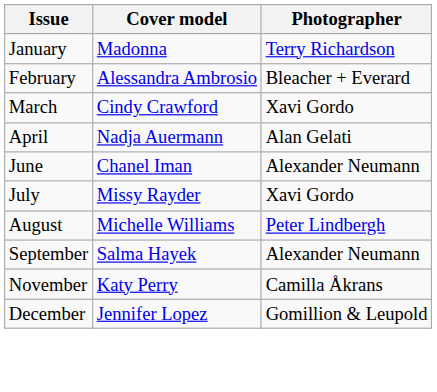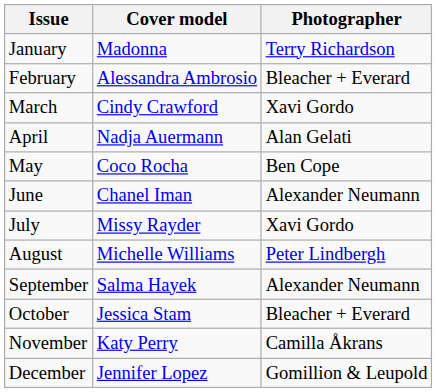 <table class="sortable wikitable">
 <tr>
 <th>Issue</th>
 <th>Cover model</th>
 <th>Photographer</th>
 </tr>
 <tr>
 <td>January</td>
 <td><a href='#'>Madonna</a></td>
 <td><a href='#'>Terry Richardson</a></td>
 </tr>
 <tr>
 <td>February</td>
 <td><a href='#'>Alessandra Ambrosio</a></td>
 <td>Bleacher + Everard</td>
 </tr>
 <tr>
 <td>March</td>
 <td><a href='#'>Cindy Crawford</a></td>
 <td>Xavi Gordo</td>
 </tr>
 <tr>
 <td>April</td>
 <td><a href='#'>Nadja Auermann</a></td>
 <td>Alan Gelati</td>
 </tr>
 <tr>
+<td>May</td>
+<td><a href='#'>Coco Rocha</a></td>
+<td>Ben Cope</td>
+</tr>
+<tr>
 <td>June</td>
 <td><a href='#'>Chanel Iman</a></td>
 <td>Alexander Neumann</td>
 </tr>
 <tr>
 <td>July</td>
 <td><a href='#'>Missy Rayder</a></td>
 <td>Xavi Gordo</td>
 </tr>
 <tr>
 <td>August</td>
 <td><a href='#'>Michelle Williams</a></td>
 <td><a href='#'>Peter Lindbergh</a></td>
 </tr>
 <tr>
 <td>September</td>
 <td><a href='#'>Salma Hayek</a></td>
 <td>Alexander Neumann</td>
 </tr>
 <tr>
+<td>October</td>
+<td><a href='#'>Jessica Stam</a></td>
+<td>Bleacher + Everard</td>
+</tr>
+<tr>
 <td>November</td>
 <td><a href='#'>Katy Perry</a></td>
 <td>Camilla Åkrans</td>
 </tr>
 <tr>
 <td>December</td>
 <td><a href='#'>Jennifer Lopez</a></td>
 <td>Gomillion & Leupold</td>
 </tr>
 </table>
